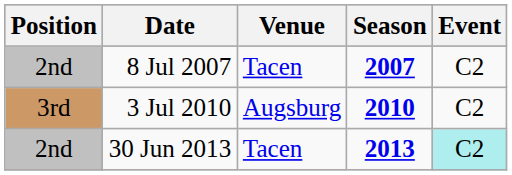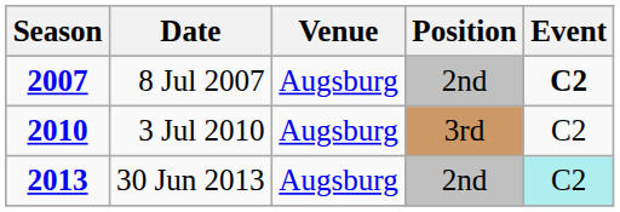 <table class="wikitable" style="text-align:center; font-size:95%;">
 <tr>
-<th>Position</th>
+<th>Season</th>
 <th>Date</th>
 <th>Venue</th>
-<th>Season</th>
+<th>Position</th>
 <th>Event</th>
 </tr>
 <tr>
+<td><strong><a href='#'>2007</a></strong></td>
+<td align=right>8 Jul 2007</td>
+<td align=left><a href='#'>Augsburg</a></td>
 <td bgcolor=silver>2nd</td>
-<td align=right>8 Jul 2007</td>
-<td align=left><a href='#'>Tacen</a></td>
-<td><strong><a href='#'>2007</a></strong></td>
+<td><strong>C2</strong></td>
+</tr>
+<tr>
+<td><strong><a href='#'>2010</a></strong></td>
+<td align=right>3 Jul 2010</td>
+<td align=left><a href='#'>Augsburg</a></td>
+<td bgcolor=cc9966>3rd</td>
 <td>C2</td>
 </tr>
 <tr>
-<td bgcolor=cc9966>3rd</td>
-<td align=right>3 Jul 2010</td>
+<td><strong><a href='#'>2013</a></strong></td>
+<td align=right>30 Jun 2013</td>
 <td align=left><a href='#'>Augsburg</a></td>
-<td><strong><a href='#'>2010</a></strong></td>
-<td>C2</td>
-</tr>
-<tr>
 <td bgcolor=silver>2nd</td>
-<td align=right>30 Jun 2013</td>
-<td align=left><a href='#'>Tacen</a></td>
-<td><strong><a href='#'>2013</a></strong></td>
 <td style="background: paleturquoise;">C2</td>
 </tr>
 </table>
